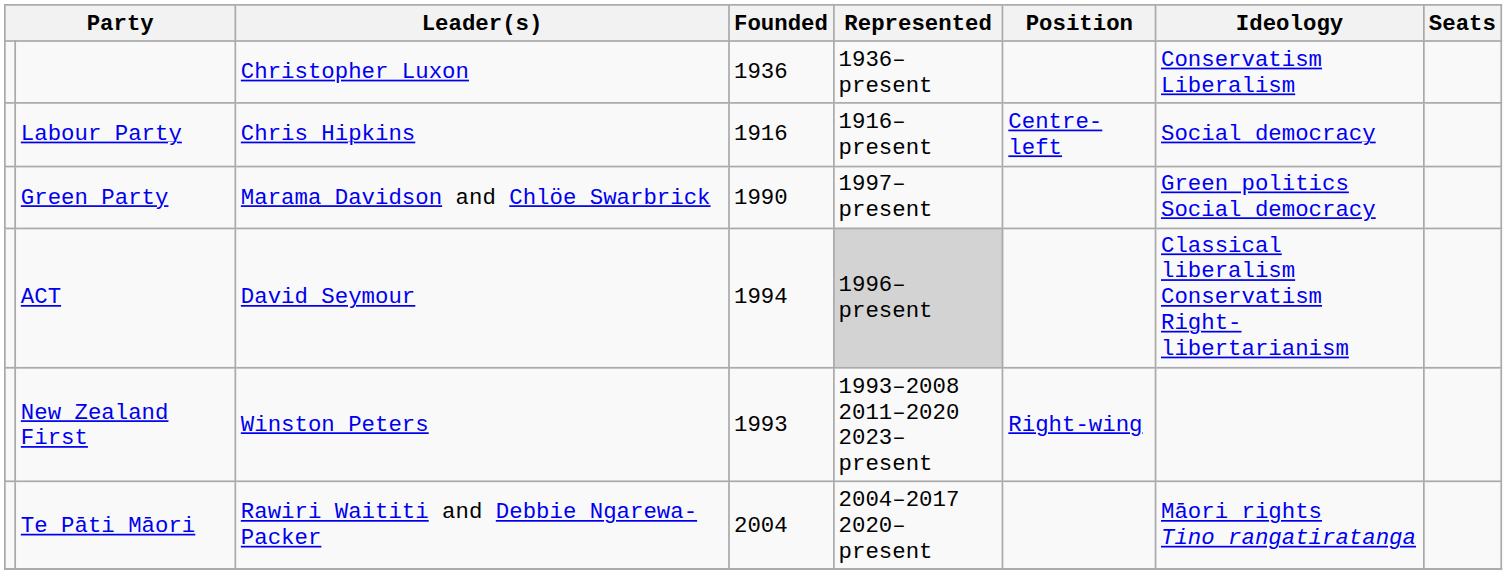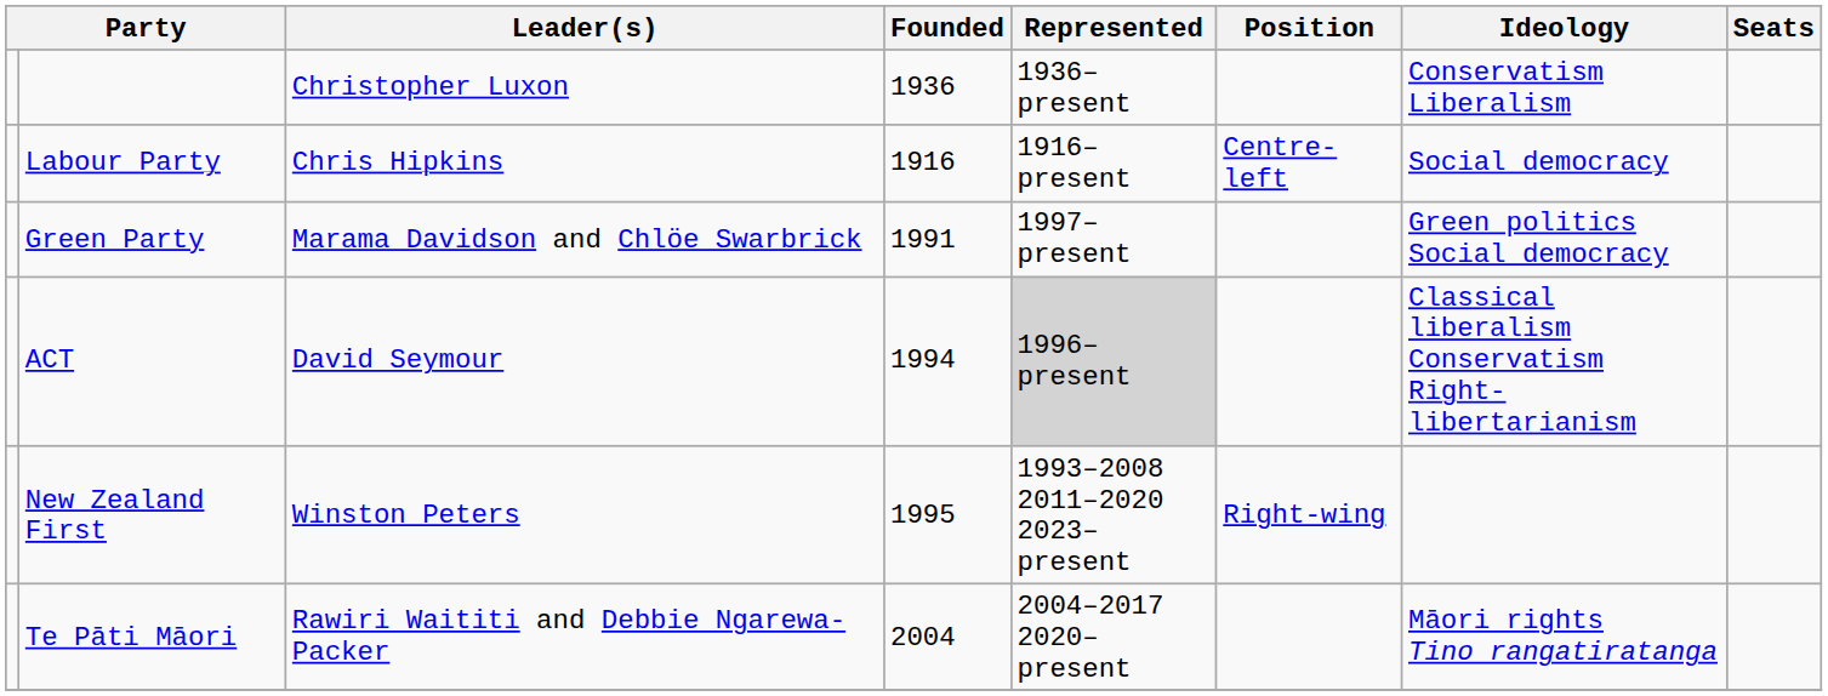 <table class="wikitable sortable">
 <tr>
 <th colspan=2>Party</th>
 <th class="unsortable">Leader(s)</th>
 <th>Founded</th>
 <th>Represented</th>
 <th>Position</th>
 <th class="unsortable">Ideology</th>
 <th>Seats</th>
 </tr>
 <tr>
 <td></td>
 <td></td>
 <td><a href='#'>Christopher Luxon</a></td>
 <td>1936</td>
 <td>1936–present</td>
 <td></td>
 <td><a href='#'>Conservatism</a> <br> <a href='#'>Liberalism</a></td>
 <td></td>
 </tr>
 <tr>
 <td></td>
 <td><a href='#'>Labour Party</a></td>
 <td><a href='#'>Chris Hipkins</a></td>
 <td>1916</td>
 <td>1916–present</td>
 <td><a href='#'>Centre-left</a></td>
 <td><a href='#'>Social democracy</a></td>
 <td></td>
 </tr>
 <tr>
 <td></td>
 <td><a href='#'>Green Party</a></td>
 <td><a href='#'>Marama Davidson</a> and <a href='#'>Chlöe Swarbrick</a></td>
-<td>1990</td>
+<td>1991</td>
 <td>1997–present</td>
 <td></td>
 <td><a href='#'>Green politics</a> <br> <a href='#'>Social democracy</a></td>
 <td></td>
 </tr>
 <tr>
 <td></td>
 <td><a href='#'>ACT</a></td>
 <td><a href='#'>David Seymour</a></td>
 <td>1994</td>
 <td style="background: lightgrey;">1996–present</td>
 <td></td>
 <td><a href='#'>Classical liberalism</a> <br> <a href='#'>Conservatism</a> <br> <a href='#'>Right-libertarianism</a></td>
 <td></td>
 </tr>
 <tr>
 <td></td>
 <td><a href='#'>New Zealand First</a></td>
 <td><a href='#'>Winston Peters</a></td>
-<td>1993</td>
+<td>1995</td>
 <td>1993–2008<br>2011–2020<br>2023–present</td>
 <td><a href='#'>Right-wing</a></td>
 <td></td>
 <td></td>
 </tr>
 <tr>
 <td></td>
 <td><a href='#'>Te Pāti Māori</a></td>
 <td><a href='#'>Rawiri Waititi</a> and <a href='#'>Debbie Ngarewa-Packer</a></td>
 <td>2004</td>
 <td>2004–2017<br>2020–present</td>
 <td></td>
 <td><a href='#'>Māori rights</a> <br> <em><a href='#'>Tino rangatiratanga</a></em></td>
 <td></td>
 </tr>
 <tr>
 </tr>
 </table>
